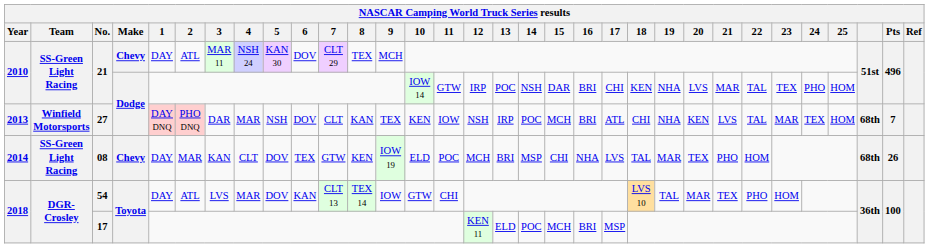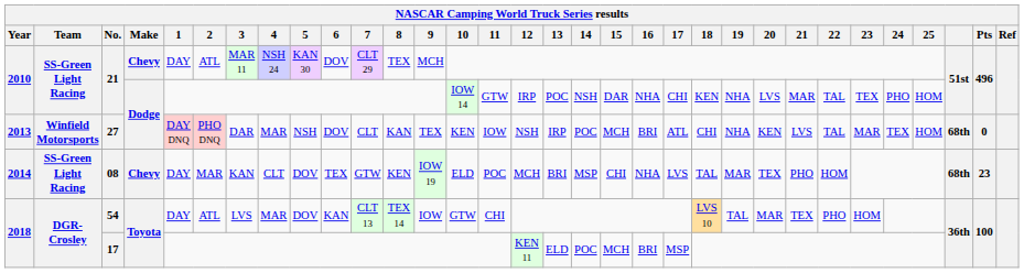 <table class="wikitable" style="text-align:center; font-size:75%">
 <tr>
 <th colspan=34><a href='#'>NASCAR Camping World Truck Series</a> results</th>
 </tr>
 <tr>
 <th>Year</th>
 <th>Team</th>
 <th>No.</th>
 <th>Make</th>
 <th>1</th>
 <th>2</th>
 <th>3</th>
 <th>4</th>
 <th>5</th>
 <th>6</th>
 <th>7</th>
 <th>8</th>
 <th>9</th>
 <th>10</th>
 <th>11</th>
 <th>12</th>
 <th>13</th>
 <th>14</th>
 <th>15</th>
 <th>16</th>
 <th>17</th>
 <th>18</th>
 <th>19</th>
 <th>20</th>
 <th>21</th>
 <th>22</th>
 <th>23</th>
 <th>24</th>
 <th>25</th>
 <th></th>
 <th>Pts</th>
 <th>Ref</th>
 </tr>
 <tr>
 <th rowspan=2><a href='#'>2010</a></th>
 <th rowspan=2><a href='#'>SS-Green Light Racing</a></th>
 <th rowspan=2>21</th>
 <th><a href='#'>Chevy</a></th>
 <td><a href='#'>DAY</a></td>
 <td><a href='#'>ATL</a></td>
 <td style="background:#DFFFDF;"><a href='#'>MAR</a><br><small>11</small></td>
 <td style="background:#CFCFFF;"><a href='#'>NSH</a><br><small>24</small></td>
 <td style="background:#EFCFFF;"><a href='#'>KAN</a><br><small>30</small></td>
 <td><a href='#'>DOV</a></td>
 <td style="background:#EFCFFF;"><a href='#'>CLT</a><br><small>29</small></td>
 <td><a href='#'>TEX</a></td>
 <td><a href='#'>MCH</a></td>
 <td colspan=16></td>
 <th rowspan=2>51st</th>
 <th rowspan=2>496</th>
 <th rowspan=2></th>
 </tr>
 <tr>
 <th rowspan=2><a href='#'>Dodge</a></th>
 <td colspan=9></td>
 <td style="background:#DFFFDF;"><a href='#'>IOW</a><br><small>14</small></td>
 <td><a href='#'>GTW</a></td>
 <td><a href='#'>IRP</a></td>
 <td><a href='#'>POC</a></td>
 <td><a href='#'>NSH</a></td>
 <td><a href='#'>DAR</a></td>
-<td><a href='#'>BRI</a></td>
+<td><a href='#'>NHA</a></td>
 <td><a href='#'>CHI</a></td>
 <td><a href='#'>KEN</a></td>
 <td><a href='#'>NHA</a></td>
 <td><a href='#'>LVS</a></td>
 <td><a href='#'>MAR</a></td>
 <td><a href='#'>TAL</a></td>
 <td><a href='#'>TEX</a></td>
 <td><a href='#'>PHO</a></td>
 <td><a href='#'>HOM</a></td>
 </tr>
 <tr>
 <th><a href='#'>2013</a></th>
 <th><a href='#'>Winfield Motorsports</a></th>
 <th>27</th>
 <td style="background:#FFCFCF;"><a href='#'>DAY</a><br><small>DNQ</small></td>
 <td style="background:#FFCFCF;"><a href='#'>PHO</a><br><small>DNQ</small></td>
 <td><a href='#'>DAR</a></td>
 <td><a href='#'>MAR</a></td>
 <td><a href='#'>NSH</a></td>
 <td><a href='#'>DOV</a></td>
 <td><a href='#'>CLT</a></td>
 <td><a href='#'>KAN</a></td>
 <td><a href='#'>TEX</a></td>
 <td><a href='#'>KEN</a></td>
 <td><a href='#'>IOW</a></td>
 <td><a href='#'>NSH</a></td>
 <td><a href='#'>IRP</a></td>
 <td><a href='#'>POC</a></td>
 <td><a href='#'>MCH</a></td>
 <td><a href='#'>BRI</a></td>
 <td><a href='#'>ATL</a></td>
 <td><a href='#'>CHI</a></td>
 <td><a href='#'>NHA</a></td>
 <td><a href='#'>KEN</a></td>
 <td><a href='#'>LVS</a></td>
 <td><a href='#'>TAL</a></td>
 <td><a href='#'>MAR</a></td>
 <td><a href='#'>TEX</a></td>
 <td><a href='#'>HOM</a></td>
 <th>68th</th>
-<th>7</th>
+<th>0</th>
 <th></th>
 </tr>
 <tr>
 <th><a href='#'>2014</a></th>
 <th><a href='#'>SS-Green Light Racing</a></th>
 <th>08</th>
 <th><a href='#'>Chevy</a></th>
 <td><a href='#'>DAY</a></td>
 <td><a href='#'>MAR</a></td>
 <td><a href='#'>KAN</a></td>
 <td><a href='#'>CLT</a></td>
 <td><a href='#'>DOV</a></td>
 <td><a href='#'>TEX</a></td>
 <td><a href='#'>GTW</a></td>
 <td><a href='#'>KEN</a></td>
 <td style="background:#DFFFDF;"><a href='#'>IOW</a><br><small>19</small></td>
 <td><a href='#'>ELD</a></td>
 <td><a href='#'>POC</a></td>
 <td><a href='#'>MCH</a></td>
 <td><a href='#'>BRI</a></td>
 <td><a href='#'>MSP</a></td>
 <td><a href='#'>CHI</a></td>
 <td><a href='#'>NHA</a></td>
 <td><a href='#'>LVS</a></td>
 <td><a href='#'>TAL</a></td>
 <td><a href='#'>MAR</a></td>
 <td><a href='#'>TEX</a></td>
 <td><a href='#'>PHO</a></td>
 <td><a href='#'>HOM</a></td>
 <td colspan=3></td>
 <th>68th</th>
-<th>26</th>
+<th>23</th>
 <th></th>
 </tr>
 <tr>
 <th rowspan=2><a href='#'>2018</a></th>
 <th rowspan=2><a href='#'>DGR-Crosley</a></th>
 <th>54</th>
 <th rowspan=2><a href='#'>Toyota</a></th>
 <td><a href='#'>DAY</a></td>
 <td><a href='#'>ATL</a></td>
 <td><a href='#'>LVS</a></td>
 <td><a href='#'>MAR</a></td>
 <td><a href='#'>DOV</a></td>
 <td><a href='#'>KAN</a></td>
 <td style="background:#DFFFDF;"><a href='#'>CLT</a><br><small>13</small></td>
 <td style="background:#DFFFDF;"><a href='#'>TEX</a><br><small>14</small></td>
 <td><a href='#'>IOW</a></td>
 <td><a href='#'>GTW</a></td>
 <td><a href='#'>CHI</a></td>
 <td colspan=6></td>
 <td style="background:#FFDF9F;"><a href='#'>LVS</a><br><small>10</small></td>
 <td><a href='#'>TAL</a></td>
 <td><a href='#'>MAR</a></td>
 <td><a href='#'>TEX</a></td>
 <td><a href='#'>PHO</a></td>
 <td><a href='#'>HOM</a></td>
 <td colspan=2></td>
 <th rowspan=2>36th</th>
 <th rowspan=2>100</th>
 <th rowspan=2></th>
 </tr>
 <tr>
 <th>17</th>
 <td colspan=11></td>
 <td style="background:#DFFFDF;"><a href='#'>KEN</a><br><small>11</small></td>
 <td><a href='#'>ELD</a></td>
 <td><a href='#'>POC</a></td>
 <td><a href='#'>MCH</a></td>
 <td><a href='#'>BRI</a></td>
 <td><a href='#'>MSP</a></td>
 <td colspan=8></td>
 </tr>
 </table>
